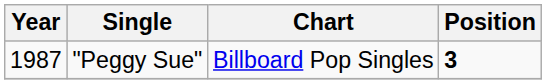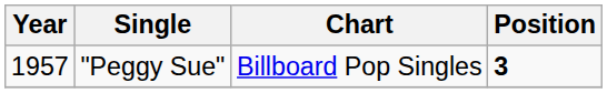 <table class="wikitable">
 <tr>
 <th align="left">Year</th>
 <th align="left">Single</th>
 <th align="left">Chart</th>
 <th align="left">Position</th>
 </tr>
 <tr>
-<td align="left">1987</td>
+<td align="left">1957</td>
 <td align="left">"Peggy Sue"</td>
 <td align="left"><a href='#'>Billboard</a> Pop Singles</td>
 <td align="left"><strong>3</strong></td>
 </tr>
 <tr>
 </tr>
 </table>
